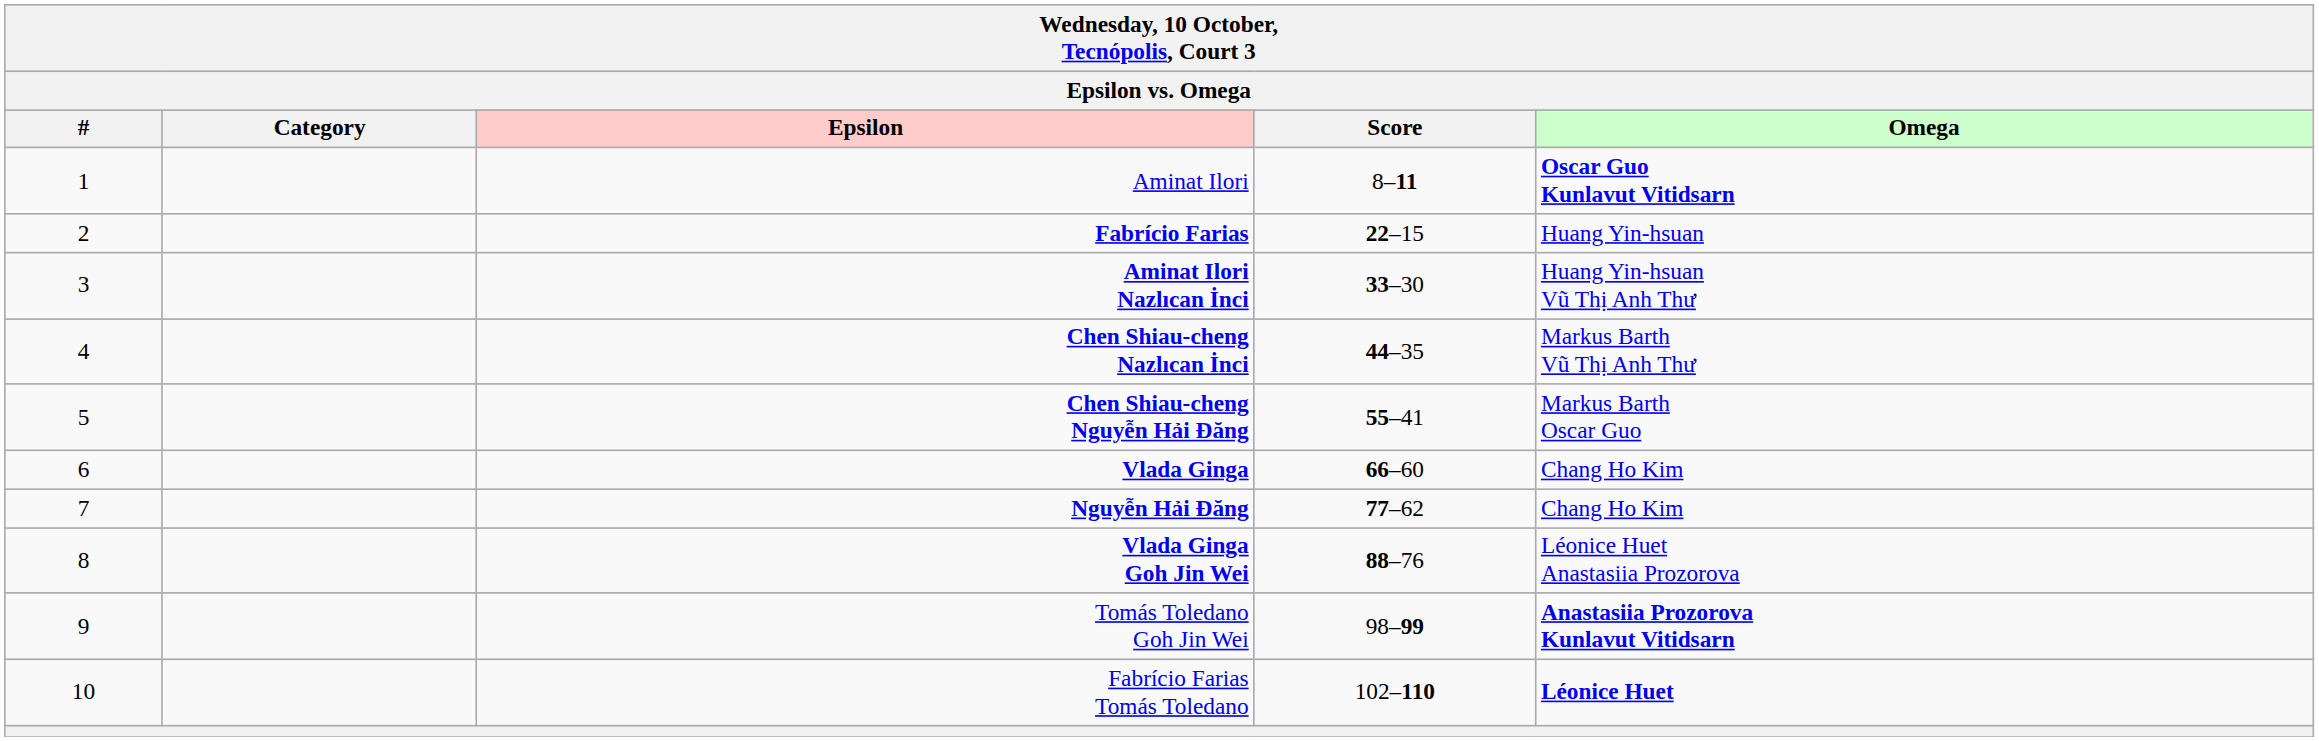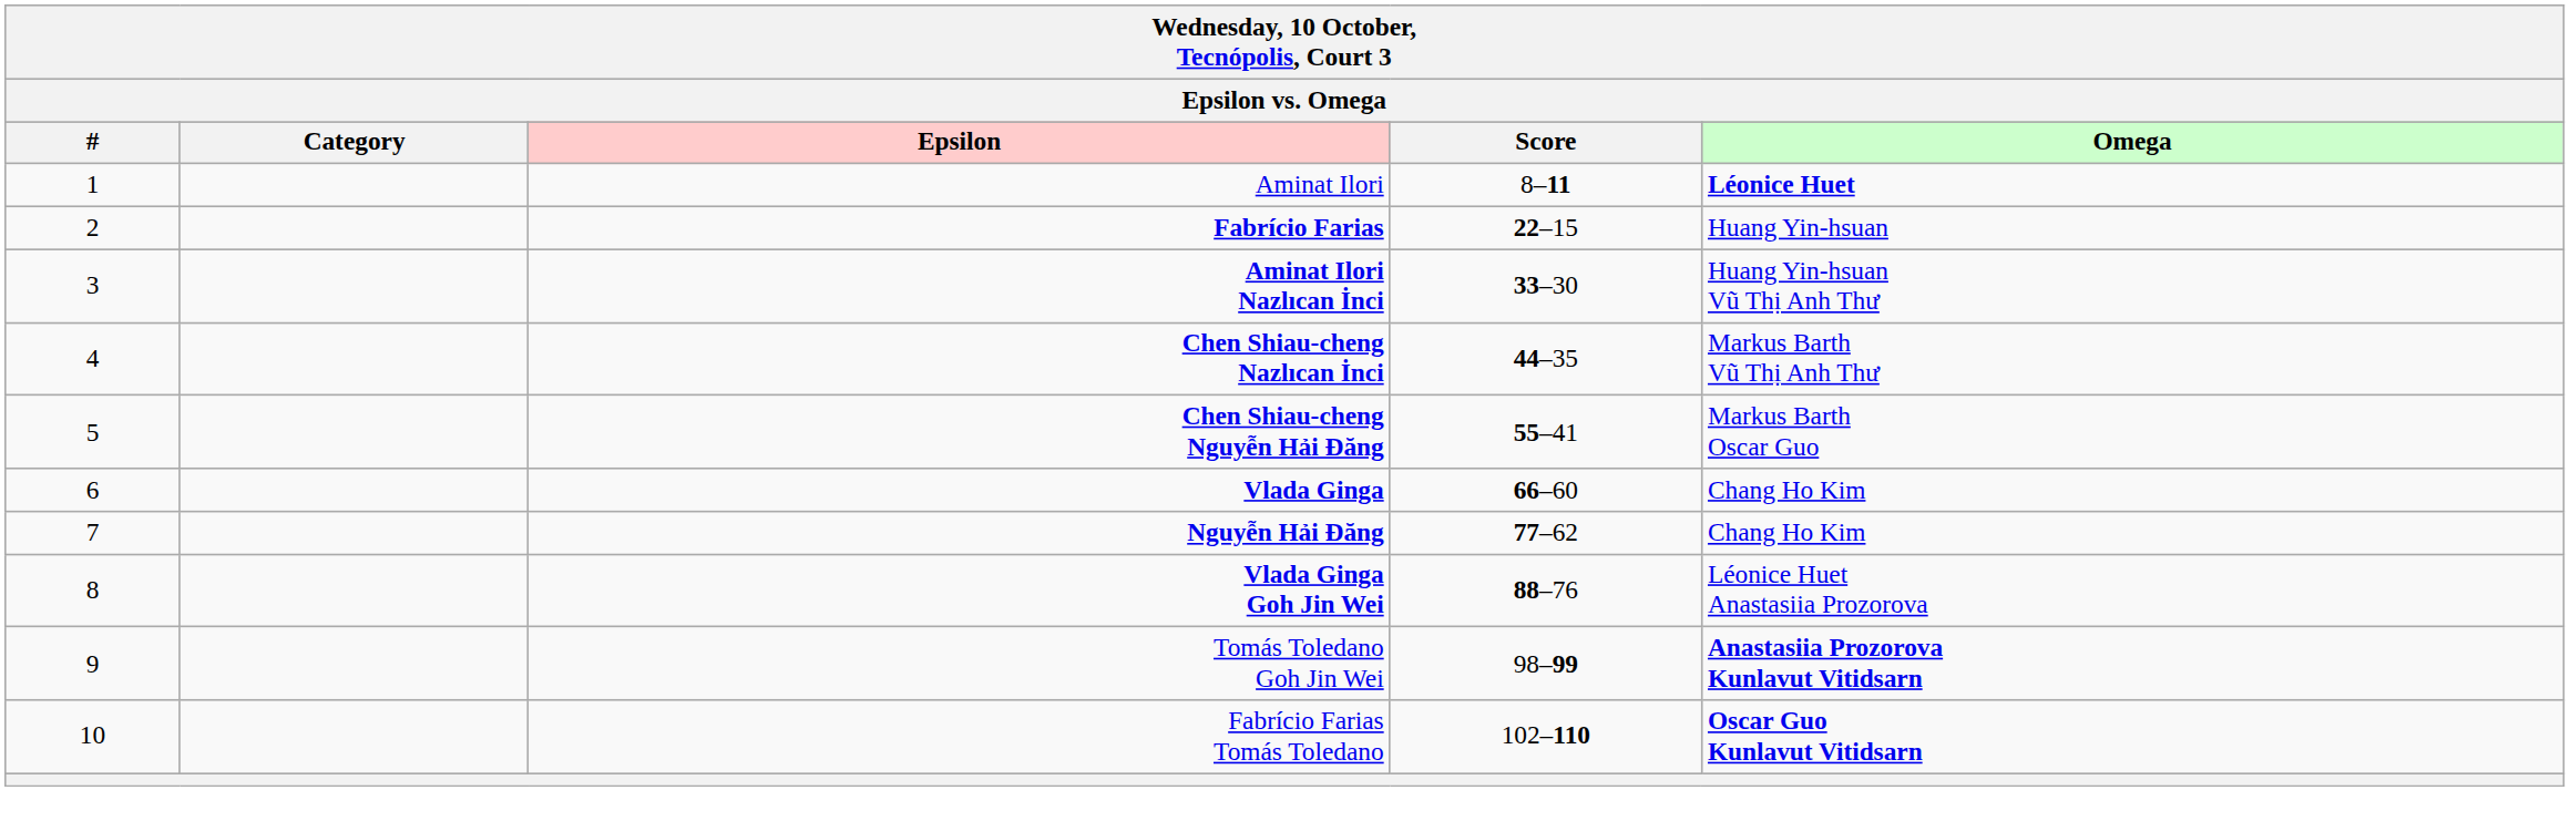 <table class="collapse wikitable" style="font-size:90%; text-align:center" width="90%">
 <tr>
 <th colspan="5">Wednesday, 10 October, <br><a href='#'>Tecnópolis</a>, Court 3</th>
 </tr>
 <tr>
 <th colspan="5">Epsilon vs. Omega</th>
 </tr>
 <tr>
 <th width="25">#</th>
 <th width="50">Category</th>
 <th style="background-color:#FFCCCC" width="150">Epsilon</th>
 <th width="50">Score<br></th>
 <th style="background-color:#CCFFCC" width="150">Omega</th>
 </tr>
 <tr>
 <td>1</td>
 <td></td>
 <td align="right"><a href='#'>Aminat Ilori</a> </td>
 <td>8–<strong>11</strong><br></td>
-<td align="left"><strong> <a href='#'>Oscar Guo</a><br> <a href='#'>Kunlavut Vitidsarn</a></strong></td>
+<td align="left"><strong> <a href='#'>Léonice Huet</a></strong></td>
 </tr>
 <tr>
 <td>2</td>
 <td></td>
 <td align="right"><strong><a href='#'>Fabrício Farias</a> </strong></td>
 <td><strong>22</strong>–15<br></td>
 <td align="left"> <a href='#'>Huang Yin-hsuan</a></td>
 </tr>
 <tr>
 <td>3</td>
 <td></td>
 <td align="right"><strong><a href='#'>Aminat Ilori</a> <br><a href='#'>Nazlıcan İnci</a> </strong></td>
 <td><strong>33</strong>–30<br></td>
 <td align="left"> <a href='#'>Huang Yin-hsuan</a><br> <a href='#'>Vũ Thị Anh Thư</a></td>
 </tr>
 <tr>
 <td>4</td>
 <td></td>
 <td align="right"><strong><a href='#'>Chen Shiau-cheng</a> <br><a href='#'>Nazlıcan İnci</a> </strong></td>
 <td><strong>44</strong>–35<br></td>
 <td align="left"> <a href='#'>Markus Barth</a><br> <a href='#'>Vũ Thị Anh Thư</a></td>
 </tr>
 <tr>
 <td>5</td>
 <td></td>
 <td align="right"><strong><a href='#'>Chen Shiau-cheng</a> <br><a href='#'>Nguyễn Hải Đăng</a> </strong></td>
 <td><strong>55</strong>–41<br></td>
 <td align="left"> <a href='#'>Markus Barth</a><br> <a href='#'>Oscar Guo</a></td>
 </tr>
 <tr>
 <td>6</td>
 <td></td>
 <td align="right"><strong><a href='#'>Vlada Ginga</a> </strong></td>
 <td><strong>66</strong>–60<br></td>
 <td align="left"> <a href='#'>Chang Ho Kim</a></td>
 </tr>
 <tr>
 <td>7</td>
 <td></td>
 <td align="right"><strong><a href='#'>Nguyễn Hải Đăng</a> </strong></td>
 <td><strong>77</strong>–62<br></td>
 <td align="left"> <a href='#'>Chang Ho Kim</a></td>
 </tr>
 <tr>
 <td>8</td>
 <td></td>
 <td align="right"><strong><a href='#'>Vlada Ginga</a> <br><a href='#'>Goh Jin Wei</a> </strong></td>
 <td><strong>88</strong>–76<br></td>
 <td align="left"> <a href='#'>Léonice Huet</a><br> <a href='#'>Anastasiia Prozorova</a></td>
 </tr>
 <tr>
 <td>9</td>
 <td></td>
 <td align="right"><a href='#'>Tomás Toledano</a> <br><a href='#'>Goh Jin Wei</a> </td>
 <td>98–<strong>99</strong><br></td>
 <td align="left"><strong> <a href='#'>Anastasiia Prozorova</a><br> <a href='#'>Kunlavut Vitidsarn</a></strong></td>
 </tr>
 <tr>
 <td>10</td>
 <td></td>
 <td align="right"><a href='#'>Fabrício Farias</a> <br><a href='#'>Tomás Toledano</a> </td>
 <td>102–<strong>110</strong><br></td>
-<td align="left"><strong> <a href='#'>Léonice Huet</a></strong></td>
+<td align="left"><strong> <a href='#'>Oscar Guo</a><br> <a href='#'>Kunlavut Vitidsarn</a></strong></td>
 </tr>
 <tr>
 <th colspan="5"></th>
 </tr>
 </table>
